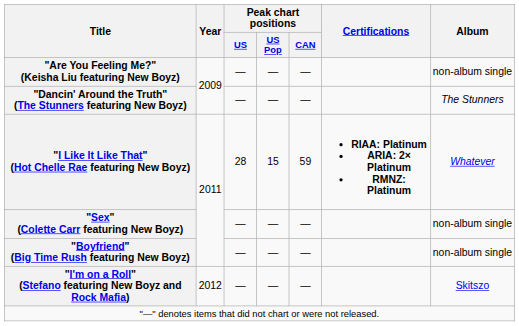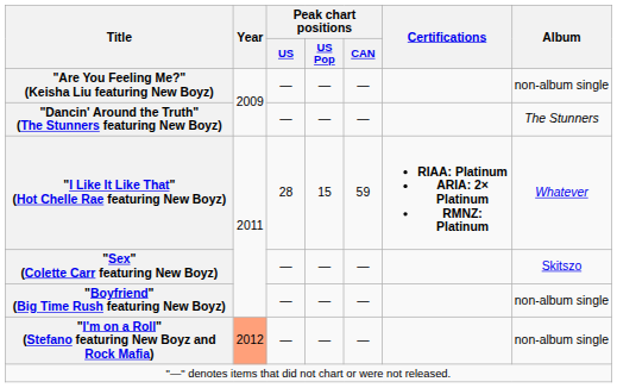 <table class="wikitable plainrowheaders" style="text-align:center;">
 <tr>
 <th scope="col" rowspan="2" style="width:18em;">Title</th>
 <th scope="col" rowspan="2">Year</th>
 <th scope="col" colspan="3">Peak chart positions</th>
 <th scope="col" rowspan="2" style="width:10em;"><a href='#'>Certifications</a></th>
 <th scope="col" rowspan="2">Album</th>
 </tr>
 <tr>
 <th scope="col" style="width:3em;font-size:90%;"><a href='#'>US</a><br></th>
 <th scope="col" style="width:3em;font-size:90%;"><a href='#'>US Pop</a><br></th>
 <th scope="col" style="width:3em;font-size:90%;"><a href='#'>CAN</a><br></th>
 </tr>
 <tr>
 <th scope="row">"Are You Feeling Me?" <br><span>(Keisha Liu featuring New Boyz)</span></th>
 <td rowspan="2">2009</td>
 <td>—</td>
 <td>—</td>
 <td>—</td>
 <td></td>
 <td>non-album single</td>
 </tr>
 <tr>
 <th scope="row">"Dancin' Around the Truth" <br><span>(<a href='#'>The Stunners</a> featuring New Boyz)</span></th>
 <td>—</td>
 <td>—</td>
 <td>—</td>
 <td></td>
 <td><em>The Stunners</em></td>
 </tr>
 <tr>
 <th scope="row">"<a href='#'>I Like It Like That</a>" <br><span>(<a href='#'>Hot Chelle Rae</a> featuring New Boyz)</span></th>
 <td rowspan="3">2011</td>
 <td>28</td>
 <td>15</td>
 <td>59</td>
 <td><strong><br><ul><li>RIAA: Platinum</li><li>ARIA: 2× Platinum</li><li>RMNZ: Platinum</li></ul></strong></td>
 <td><em><a href='#'>Whatever</a></em></td>
 </tr>
 <tr>
 <th scope="row">"<a href='#'>Sex</a>" <br><span>(<a href='#'>Colette Carr</a> featuring New Boyz)</span></th>
 <td>—</td>
 <td>—</td>
 <td>—</td>
 <td></td>
-<td>non-album single</td>
+<td><a href='#'>Skitszo</a></td>
 </tr>
 <tr>
 <th scope="row">"<a href='#'>Boyfriend</a>" <br><span>(<a href='#'>Big Time Rush</a> featuring New Boyz)</span></th>
 <td>—</td>
 <td>—</td>
 <td>—</td>
 <td></td>
 <td>non-album single</td>
 </tr>
 <tr>
 <th scope="row">"<a href='#'>I'm on a Roll</a>" <br><span>(<a href='#'>Stefano</a> featuring New Boyz and <a href='#'>Rock Mafia</a>)</span></th>
-<td>2012</td>
+<td style="background: lightsalmon;">2012</td>
 <td>—</td>
 <td>—</td>
 <td>—</td>
 <td></td>
-<td><a href='#'>Skitszo</a></td>
+<td>non-album single</td>
 </tr>
 <tr>
 <td colspan="14" style="font-size:90%">"—" denotes items that did not chart or were not released.</td>
 </tr>
 </table>
